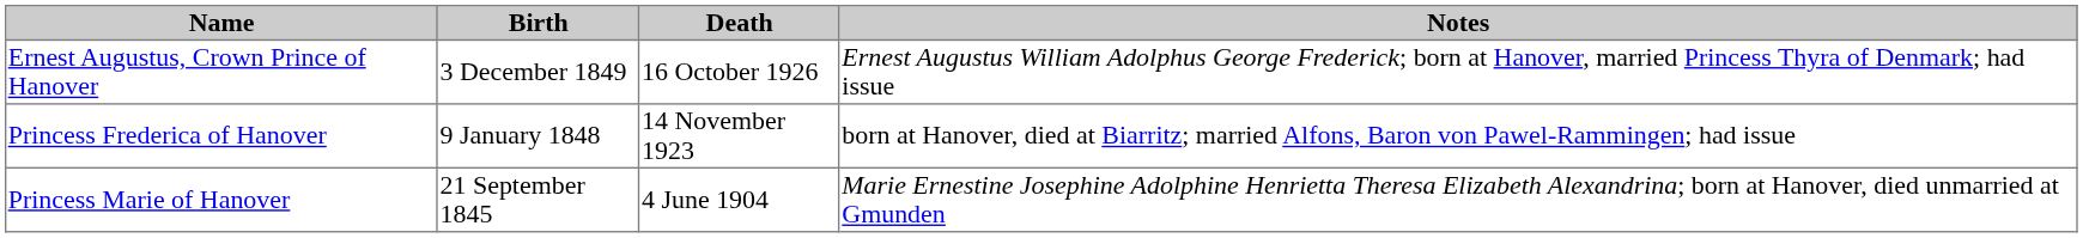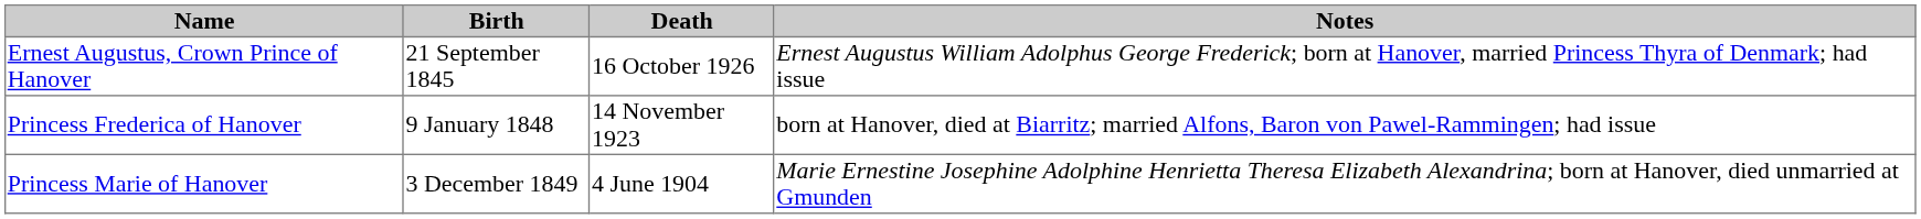 <table border=1 style="border-collapse: collapse;">
 <tr bgcolor=cccccc>
 <th>Name</th>
 <th>Birth</th>
 <th>Death</th>
 <th>Notes</th>
 </tr>
 <tr>
 <td><a href='#'>Ernest Augustus, Crown Prince of Hanover</a></td>
-<td>3 December 1849</td>
+<td>21 September 1845</td>
 <td>16 October 1926</td>
 <td><em>Ernest Augustus William Adolphus George Frederick</em>; born at <a href='#'>Hanover</a>, married <a href='#'>Princess Thyra of Denmark</a>; had issue</td>
 </tr>
 <tr>
 <td><a href='#'>Princess Frederica of Hanover</a></td>
 <td>9 January 1848</td>
 <td>14 November 1923</td>
 <td>born at Hanover, died at <a href='#'>Biarritz</a>; married <a href='#'>Alfons, Baron von Pawel-Rammingen</a>; had issue</td>
 </tr>
 <tr>
 <td><a href='#'>Princess Marie of Hanover</a></td>
-<td>21 September 1845</td>
+<td>3 December 1849</td>
 <td>4 June 1904</td>
 <td><em>Marie Ernestine Josephine Adolphine Henrietta Theresa Elizabeth Alexandrina</em>; born at Hanover, died unmarried at <a href='#'>Gmunden</a></td>
 </tr>
 </table>
